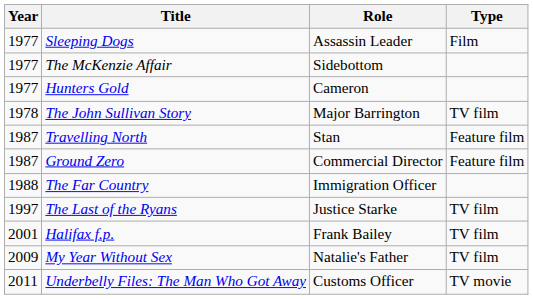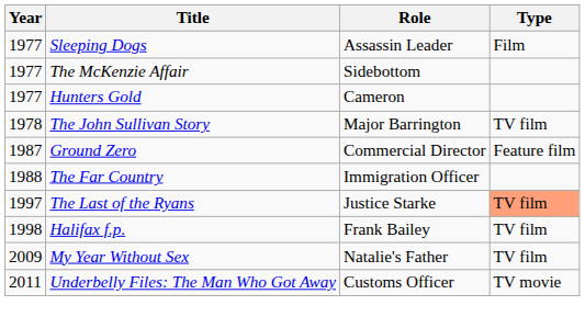 <table class="wikitable">
 <tr>
 <th>Year</th>
 <th>Title</th>
 <th>Role</th>
 <th>Type</th>
 </tr>
 <tr>
 <td>1977</td>
 <td><em><a href='#'>Sleeping Dogs</a></em></td>
 <td>Assassin Leader</td>
 <td>Film</td>
 </tr>
 <tr>
 <td>1977</td>
 <td><em>The McKenzie Affair</em></td>
 <td>Sidebottom</td>
 <td></td>
 </tr>
 <tr>
 <td>1977</td>
 <td><em><a href='#'>Hunters Gold</a></em></td>
 <td>Cameron</td>
 <td></td>
 </tr>
 <tr>
 <td>1978</td>
 <td><em><a href='#'>The John Sullivan Story</a></em></td>
 <td>Major Barrington</td>
 <td>TV film</td>
 </tr>
 <tr>
 <td>1987</td>
-<td><em><a href='#'>Travelling North</a></em></td>
-<td>Stan</td>
-<td>Feature film</td>
-</tr>
-<tr>
-<td>1987</td>
 <td><em><a href='#'>Ground Zero</a></em></td>
 <td>Commercial Director</td>
 <td>Feature film</td>
 </tr>
 <tr>
 <td>1988</td>
 <td><em><a href='#'>The Far Country</a></em></td>
 <td>Immigration Officer</td>
 <td></td>
 </tr>
 <tr>
 <td>1997</td>
 <td><em><a href='#'>The Last of the Ryans</a></em></td>
 <td>Justice Starke</td>
-<td>TV film</td>
+<td style="background: lightsalmon;">TV film</td>
 </tr>
 <tr>
-<td>2001</td>
+<td>1998</td>
 <td><em><a href='#'>Halifax f.p.</a></em></td>
 <td>Frank Bailey</td>
 <td>TV film</td>
 </tr>
 <tr>
 <td>2009</td>
 <td><em><a href='#'>My Year Without Sex</a></em></td>
 <td>Natalie's Father</td>
 <td>TV film</td>
 </tr>
 <tr>
 <td>2011</td>
 <td><em><a href='#'>Underbelly Files: The Man Who Got Away</a></em></td>
 <td>Customs Officer</td>
 <td>TV movie</td>
 </tr>
 </table>
